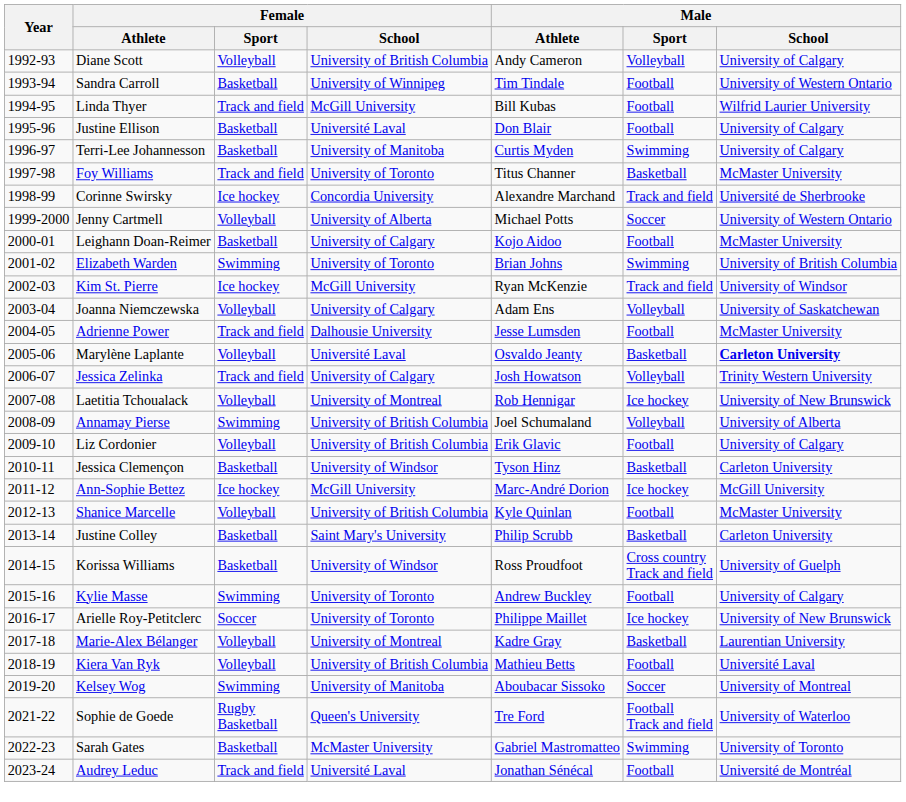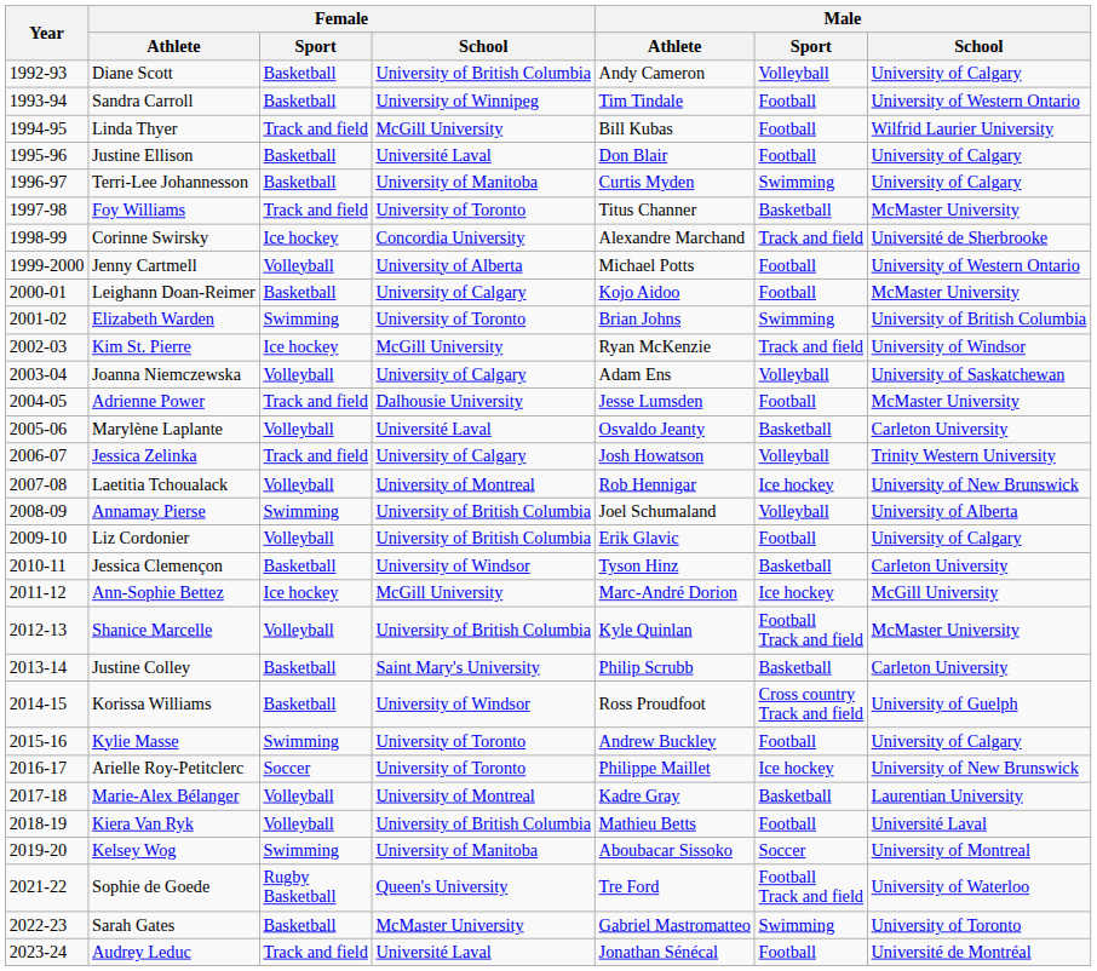 <table class="wikitable">
 <tr>
 <th rowspan="2">Year</th>
 <th colspan="3">Female</th>
 <th colspan="3">Male</th>
 </tr>
 <tr>
 <th>Athlete</th>
 <th>Sport</th>
 <th>School</th>
 <th>Athlete</th>
 <th>Sport</th>
 <th>School</th>
 </tr>
 <tr>
 <td>1992-93</td>
 <td>Diane Scott</td>
-<td><a href='#'>Volleyball</a></td>
+<td><a href='#'>Basketball</a></td>
 <td><a href='#'>University of British Columbia</a></td>
 <td>Andy Cameron</td>
 <td><a href='#'>Volleyball</a></td>
 <td><a href='#'>University of Calgary</a></td>
 </tr>
 <tr>
 <td>1993-94</td>
 <td>Sandra Carroll</td>
 <td><a href='#'>Basketball</a></td>
 <td><a href='#'>University of Winnipeg</a></td>
 <td><a href='#'>Tim Tindale</a></td>
 <td><a href='#'>Football</a></td>
 <td><a href='#'>University of Western Ontario</a></td>
 </tr>
 <tr>
 <td>1994-95</td>
 <td>Linda Thyer</td>
 <td><a href='#'>Track and field</a></td>
 <td><a href='#'>McGill University</a></td>
 <td>Bill Kubas</td>
 <td><a href='#'>Football</a></td>
 <td><a href='#'>Wilfrid Laurier University</a></td>
 </tr>
 <tr>
 <td>1995-96</td>
 <td>Justine Ellison</td>
 <td><a href='#'>Basketball</a></td>
 <td><a href='#'>Université Laval</a></td>
 <td><a href='#'>Don Blair</a></td>
 <td><a href='#'>Football</a></td>
 <td><a href='#'>University of Calgary</a></td>
 </tr>
 <tr>
 <td>1996-97</td>
 <td>Terri-Lee Johannesson</td>
 <td><a href='#'>Basketball</a></td>
 <td><a href='#'>University of Manitoba</a></td>
 <td><a href='#'>Curtis Myden</a></td>
 <td><a href='#'>Swimming</a></td>
 <td><a href='#'>University of Calgary</a></td>
 </tr>
 <tr>
 <td>1997-98</td>
 <td><a href='#'>Foy Williams</a></td>
 <td><a href='#'>Track and field</a></td>
 <td><a href='#'>University of Toronto</a></td>
 <td>Titus Channer</td>
 <td><a href='#'>Basketball</a></td>
 <td><a href='#'>McMaster University</a></td>
 </tr>
 <tr>
 <td>1998-99</td>
 <td>Corinne Swirsky</td>
 <td><a href='#'>Ice hockey</a></td>
 <td><a href='#'>Concordia University</a></td>
 <td>Alexandre Marchand</td>
 <td><a href='#'>Track and field</a></td>
 <td><a href='#'>Université de Sherbrooke</a></td>
 </tr>
 <tr>
 <td>1999-2000</td>
 <td>Jenny Cartmell</td>
 <td><a href='#'>Volleyball</a></td>
 <td><a href='#'>University of Alberta</a></td>
 <td>Michael Potts</td>
-<td><a href='#'>Soccer</a></td>
+<td><a href='#'>Football</a></td>
 <td><a href='#'>University of Western Ontario</a></td>
 </tr>
 <tr>
 <td>2000-01</td>
 <td>Leighann Doan-Reimer</td>
 <td><a href='#'>Basketball</a></td>
 <td><a href='#'>University of Calgary</a></td>
 <td><a href='#'>Kojo Aidoo</a></td>
 <td><a href='#'>Football</a></td>
 <td><a href='#'>McMaster University</a></td>
 </tr>
 <tr>
 <td>2001-02</td>
 <td><a href='#'>Elizabeth Warden</a></td>
 <td><a href='#'>Swimming</a></td>
 <td><a href='#'>University of Toronto</a></td>
 <td><a href='#'>Brian Johns</a></td>
 <td><a href='#'>Swimming</a></td>
 <td><a href='#'>University of British Columbia</a></td>
 </tr>
 <tr>
 <td>2002-03</td>
 <td><a href='#'>Kim St. Pierre</a></td>
 <td><a href='#'>Ice hockey</a></td>
 <td><a href='#'>McGill University</a></td>
 <td>Ryan McKenzie</td>
 <td><a href='#'>Track and field</a></td>
 <td><a href='#'>University of Windsor</a></td>
 </tr>
 <tr>
 <td>2003-04</td>
 <td>Joanna Niemczewska</td>
 <td><a href='#'>Volleyball</a></td>
 <td><a href='#'>University of Calgary</a></td>
 <td>Adam Ens</td>
 <td><a href='#'>Volleyball</a></td>
 <td><a href='#'>University of Saskatchewan</a></td>
 </tr>
 <tr>
 <td>2004-05</td>
 <td><a href='#'>Adrienne Power</a></td>
 <td><a href='#'>Track and field</a></td>
 <td><a href='#'>Dalhousie University</a></td>
 <td><a href='#'>Jesse Lumsden</a></td>
 <td><a href='#'>Football</a></td>
 <td><a href='#'>McMaster University</a></td>
 </tr>
 <tr>
 <td>2005-06</td>
 <td>Marylène Laplante</td>
 <td><a href='#'>Volleyball</a></td>
 <td><a href='#'>Université Laval</a></td>
 <td><a href='#'>Osvaldo Jeanty</a></td>
 <td><a href='#'>Basketball</a></td>
-<td><strong><a href='#'>Carleton University</a></strong></td>
+<td><a href='#'>Carleton University</a></td>
 </tr>
 <tr>
 <td>2006-07</td>
 <td><a href='#'>Jessica Zelinka</a></td>
 <td><a href='#'>Track and field</a></td>
 <td><a href='#'>University of Calgary</a></td>
 <td><a href='#'>Josh Howatson</a></td>
 <td><a href='#'>Volleyball</a></td>
 <td><a href='#'>Trinity Western University</a></td>
 </tr>
 <tr>
 <td>2007-08</td>
 <td>Laetitia Tchoualack</td>
 <td><a href='#'>Volleyball</a></td>
 <td><a href='#'>University of Montreal</a></td>
 <td><a href='#'>Rob Hennigar</a></td>
 <td><a href='#'>Ice hockey</a></td>
 <td><a href='#'>University of New Brunswick</a></td>
 </tr>
 <tr>
 <td>2008-09</td>
 <td><a href='#'>Annamay Pierse</a></td>
 <td><a href='#'>Swimming</a></td>
 <td><a href='#'>University of British Columbia</a></td>
 <td>Joel Schumaland</td>
 <td><a href='#'>Volleyball</a></td>
 <td><a href='#'>University of Alberta</a></td>
 </tr>
 <tr>
 <td>2009-10</td>
 <td>Liz Cordonier</td>
 <td><a href='#'>Volleyball</a></td>
 <td><a href='#'>University of British Columbia</a></td>
 <td><a href='#'>Erik Glavic</a></td>
 <td><a href='#'>Football</a></td>
 <td><a href='#'>University of Calgary</a></td>
 </tr>
 <tr>
 <td>2010-11</td>
 <td>Jessica Clemençon</td>
 <td><a href='#'>Basketball</a></td>
 <td><a href='#'>University of Windsor</a></td>
 <td><a href='#'>Tyson Hinz</a></td>
 <td><a href='#'>Basketball</a></td>
 <td><a href='#'>Carleton University</a></td>
 </tr>
 <tr>
 <td>2011-12</td>
 <td><a href='#'>Ann-Sophie Bettez</a></td>
 <td><a href='#'>Ice hockey</a></td>
 <td><a href='#'>McGill University</a></td>
 <td><a href='#'>Marc-André Dorion</a></td>
 <td><a href='#'>Ice hockey</a></td>
 <td><a href='#'>McGill University</a></td>
 </tr>
 <tr>
 <td>2012-13</td>
 <td><a href='#'>Shanice Marcelle</a></td>
 <td><a href='#'>Volleyball</a></td>
 <td><a href='#'>University of British Columbia</a></td>
 <td><a href='#'>Kyle Quinlan</a></td>
-<td><a href='#'>Football</a></td>
+<td><a href='#'>Football</a><br><a href='#'>Track and field</a></td>
 <td><a href='#'>McMaster University</a></td>
 </tr>
 <tr>
 <td>2013-14</td>
 <td>Justine Colley</td>
 <td><a href='#'>Basketball</a></td>
 <td><a href='#'>Saint Mary's University</a></td>
 <td><a href='#'>Philip Scrubb</a></td>
 <td><a href='#'>Basketball</a></td>
 <td><a href='#'>Carleton University</a></td>
 </tr>
 <tr>
 <td>2014-15</td>
 <td>Korissa Williams</td>
 <td><a href='#'>Basketball</a></td>
 <td><a href='#'>University of Windsor</a></td>
 <td>Ross Proudfoot</td>
 <td><a href='#'>Cross country</a><br><a href='#'>Track and field</a></td>
 <td><a href='#'>University of Guelph</a></td>
 </tr>
 <tr>
 <td>2015-16</td>
 <td><a href='#'>Kylie Masse</a></td>
 <td><a href='#'>Swimming</a></td>
 <td><a href='#'>University of Toronto</a></td>
 <td><a href='#'>Andrew Buckley</a></td>
 <td><a href='#'>Football</a></td>
 <td><a href='#'>University of Calgary</a></td>
 </tr>
 <tr>
 <td>2016-17</td>
 <td>Arielle Roy-Petitclerc</td>
 <td><a href='#'>Soccer</a></td>
 <td><a href='#'>University of Toronto</a></td>
 <td><a href='#'>Philippe Maillet</a></td>
 <td><a href='#'>Ice hockey</a></td>
 <td><a href='#'>University of New Brunswick</a></td>
 </tr>
 <tr>
 <td>2017-18</td>
 <td><a href='#'>Marie-Alex Bélanger</a></td>
 <td><a href='#'>Volleyball</a></td>
 <td><a href='#'>University of Montreal</a></td>
 <td><a href='#'>Kadre Gray</a></td>
 <td><a href='#'>Basketball</a></td>
 <td><a href='#'>Laurentian University</a></td>
 </tr>
 <tr>
 <td>2018-19</td>
 <td><a href='#'>Kiera Van Ryk</a></td>
 <td><a href='#'>Volleyball</a></td>
 <td><a href='#'>University of British Columbia</a></td>
 <td><a href='#'>Mathieu Betts</a></td>
 <td><a href='#'>Football</a></td>
 <td><a href='#'>Université Laval</a></td>
 </tr>
 <tr>
 <td>2019-20</td>
 <td><a href='#'>Kelsey Wog</a></td>
 <td><a href='#'>Swimming</a></td>
 <td><a href='#'>University of Manitoba</a></td>
 <td><a href='#'>Aboubacar Sissoko</a></td>
 <td><a href='#'>Soccer</a></td>
 <td><a href='#'>University of Montreal</a></td>
 </tr>
 <tr>
 <td>2021-22</td>
 <td>Sophie de Goede</td>
 <td><a href='#'>Rugby</a><br><a href='#'>Basketball</a></td>
 <td><a href='#'>Queen's University</a></td>
 <td><a href='#'>Tre Ford</a></td>
 <td><a href='#'>Football</a><br><a href='#'>Track and field</a></td>
 <td><a href='#'>University of Waterloo</a></td>
 </tr>
 <tr>
 <td>2022-23</td>
 <td>Sarah Gates</td>
 <td><a href='#'>Basketball</a></td>
 <td><a href='#'>McMaster University</a></td>
 <td><a href='#'>Gabriel Mastromatteo</a></td>
 <td><a href='#'>Swimming</a></td>
 <td><a href='#'>University of Toronto</a></td>
 </tr>
 <tr>
 <td>2023-24</td>
 <td><a href='#'>Audrey Leduc</a></td>
 <td><a href='#'>Track and field</a></td>
 <td><a href='#'>Université Laval</a></td>
 <td><a href='#'>Jonathan Sénécal</a></td>
 <td><a href='#'>Football</a></td>
 <td><a href='#'>Université de Montréal</a></td>
 </tr>
 </table>
